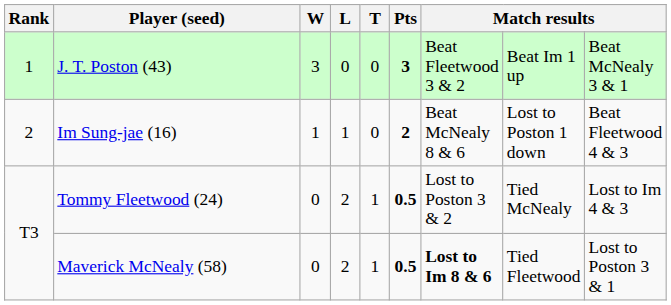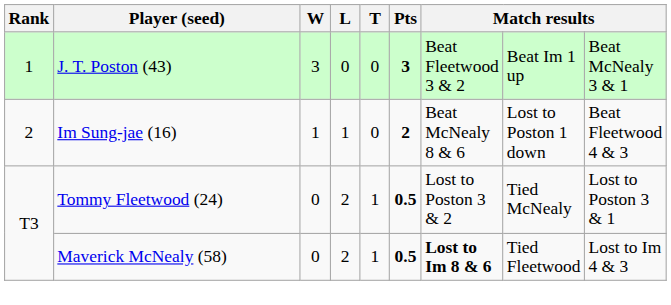 <table class="wikitable" style="text-align:center">
 <tr>
 <th width="20">Rank</th>
 <th width="220">Player (seed)</th>
 <th width="20">W</th>
 <th width="20">L</th>
 <th width="20">T</th>
 <th width="20">Pts</th>
 <th colspan=3>Match results</th>
 </tr>
 <tr style="background:#cfc">
 <td>1</td>
 <td align=left> <a href='#'>J. T. Poston</a> (43)</td>
 <td>3</td>
 <td>0</td>
 <td>0</td>
 <td><strong>3</strong></td>
 <td align=left>Beat Fleetwood 3 & 2</td>
 <td align=left>Beat Im 1 up</td>
 <td align=left>Beat McNealy 3 & 1</td>
 </tr>
 <tr>
 <td>2</td>
 <td align=left> <a href='#'>Im Sung-jae</a> (16)</td>
 <td>1</td>
 <td>1</td>
 <td>0</td>
 <td><strong>2</strong></td>
 <td align=left>Beat McNealy 8 & 6</td>
 <td align=left>Lost to Poston 1 down</td>
 <td align=left>Beat Fleetwood 4 & 3</td>
 </tr>
 <tr>
 <td rowspan=2>T3</td>
 <td align=left> <a href='#'>Tommy Fleetwood</a> (24)</td>
 <td>0</td>
 <td>2</td>
 <td>1</td>
 <td><strong>0.5</strong></td>
 <td align=left>Lost to Poston 3 & 2</td>
 <td align=left>Tied McNealy</td>
-<td align=left>Lost to Im 4 & 3</td>
+<td align=left>Lost to Poston 3 & 1</td>
 </tr>
 <tr>
 <td align=left> <a href='#'>Maverick McNealy</a> (58)</td>
 <td>0</td>
 <td>2</td>
 <td>1</td>
 <td><strong>0.5</strong></td>
 <td align=left><strong>Lost to Im 8 & 6</strong></td>
 <td align=left>Tied Fleetwood</td>
-<td align=left>Lost to Poston 3 & 1</td>
+<td align=left>Lost to Im 4 & 3</td>
 </tr>
 </table>
